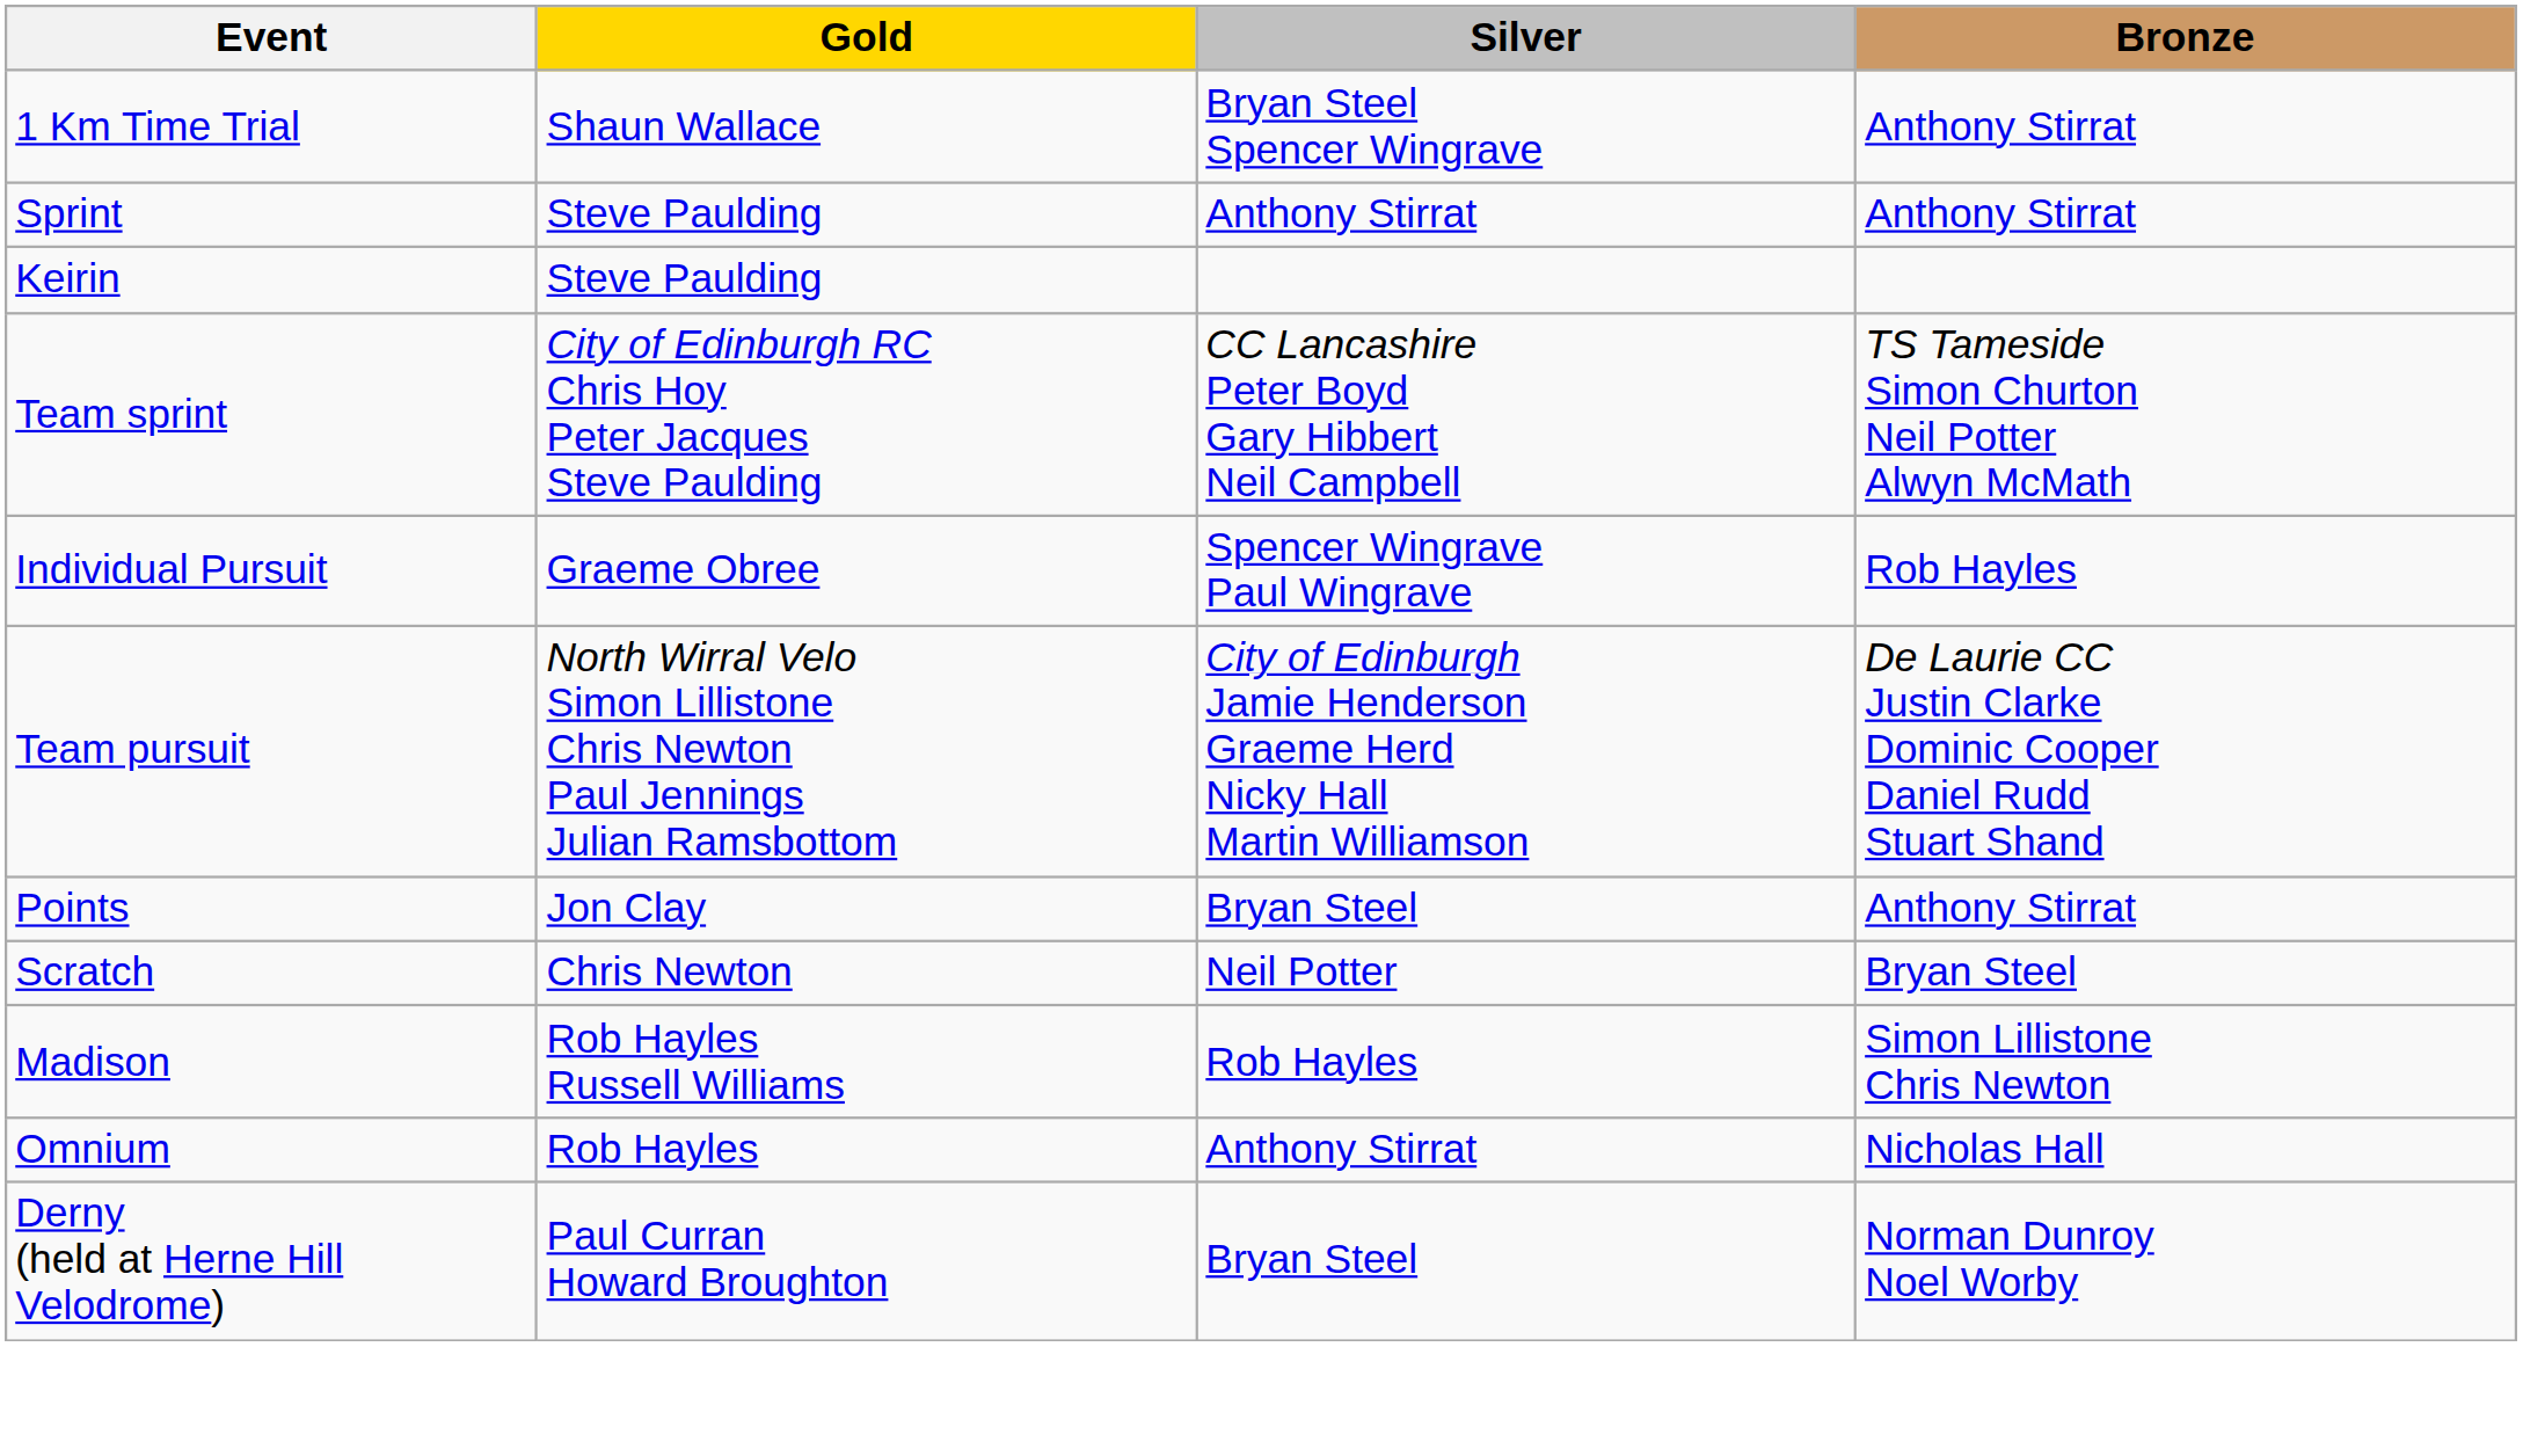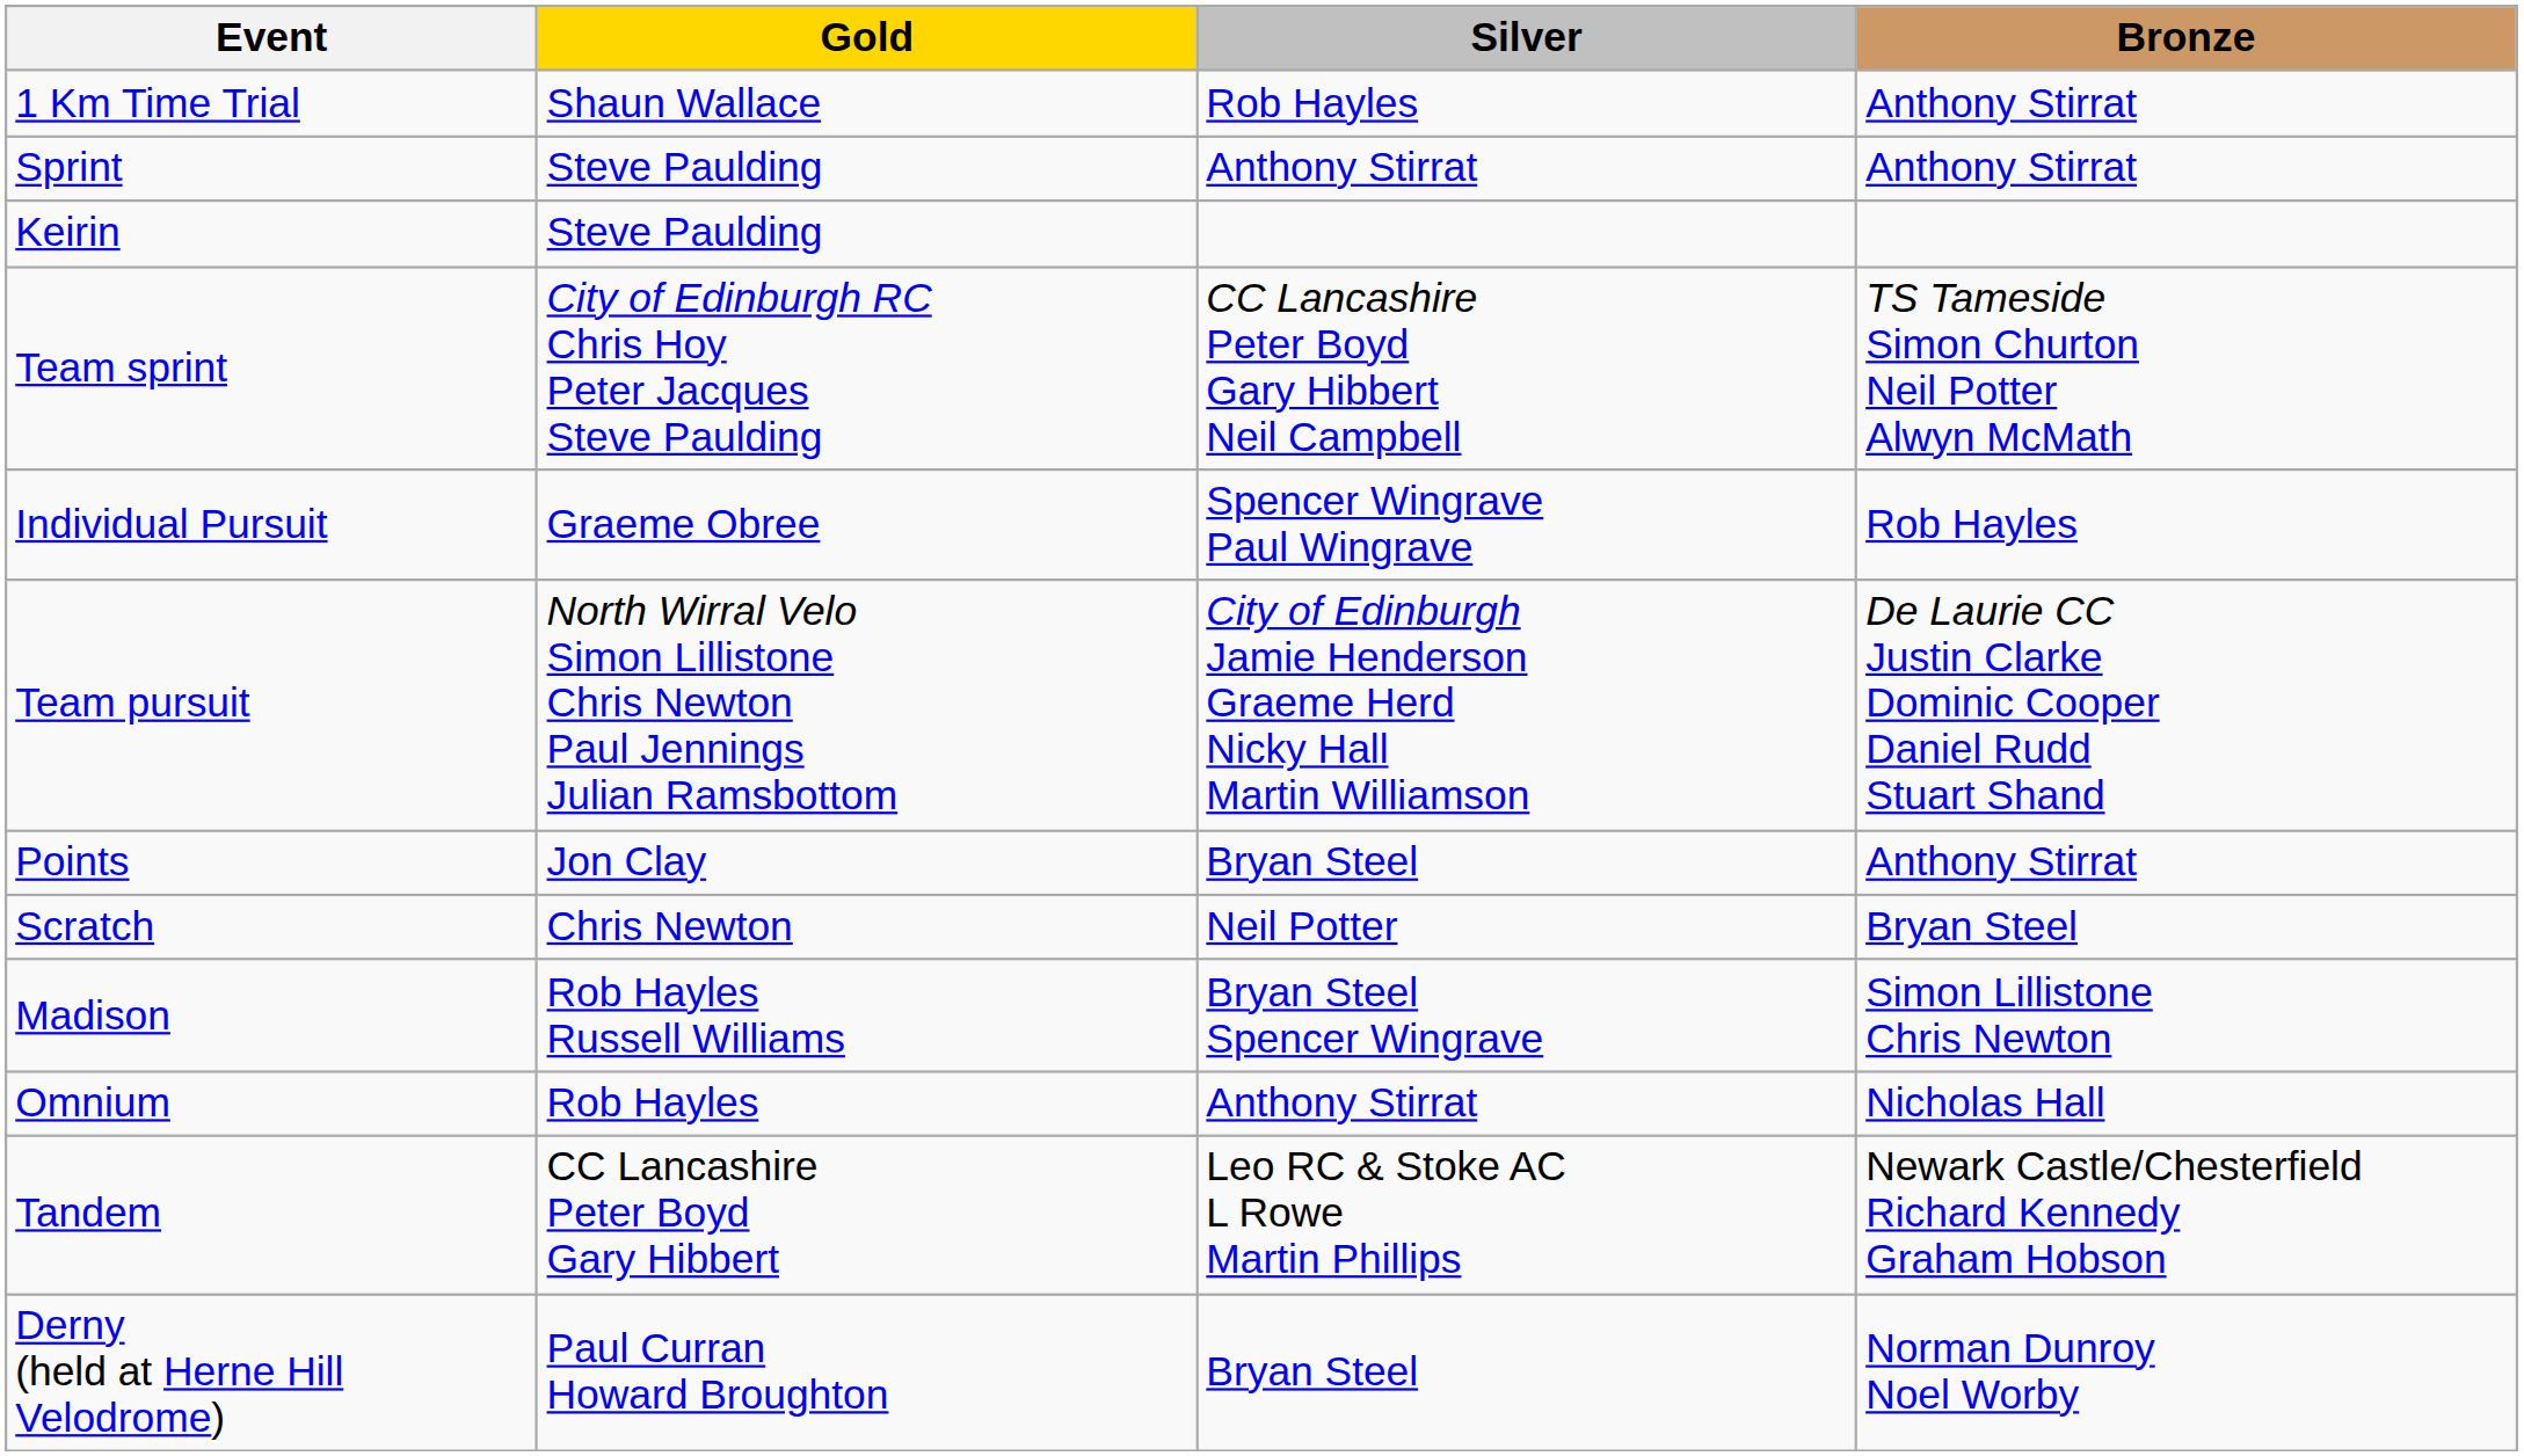 <table class="wikitable" style="font-size: 100%">
 <tr>
 <th width=200>Event</th>
 <th width=250 style="background-color: gold;">Gold</th>
 <th width=250 style="background-color: silver;">Silver</th>
 <th width=250 style="background-color: #cc9966;">Bronze</th>
 </tr>
 <tr>
 <td><a href='#'>1 Km Time Trial</a></td>
 <td><a href='#'>Shaun Wallace</a></td>
-<td><a href='#'>Bryan Steel</a><br> <a href='#'>Spencer Wingrave</a></td>
+<td><a href='#'>Rob Hayles</a></td>
 <td><a href='#'>Anthony Stirrat</a></td>
 </tr>
 <tr>
 <td><a href='#'>Sprint</a></td>
 <td><a href='#'>Steve Paulding</a></td>
 <td><a href='#'>Anthony Stirrat</a></td>
 <td><a href='#'>Anthony Stirrat</a></td>
 </tr>
 <tr>
 <td><a href='#'>Keirin</a></td>
 <td><a href='#'>Steve Paulding</a></td>
 <td></td>
 <td></td>
 </tr>
 <tr>
 <td><a href='#'>Team sprint</a></td>
 <td><em><a href='#'>City of Edinburgh RC</a></em><br><a href='#'>Chris Hoy</a><br> <a href='#'>Peter Jacques</a> <br> <a href='#'>Steve Paulding</a></td>
 <td><em>CC Lancashire</em><br><a href='#'>Peter Boyd</a><br><a href='#'>Gary Hibbert</a><br> <a href='#'>Neil Campbell</a></td>
 <td><em>TS Tameside</em><br><a href='#'>Simon Churton</a><br><a href='#'>Neil Potter</a><br><a href='#'>Alwyn McMath</a></td>
 </tr>
 <tr>
 <td><a href='#'>Individual Pursuit</a></td>
 <td><a href='#'>Graeme Obree</a></td>
 <td><a href='#'>Spencer Wingrave</a><br><a href='#'>Paul Wingrave</a></td>
 <td><a href='#'>Rob Hayles</a></td>
 </tr>
 <tr>
 <td><a href='#'>Team pursuit</a></td>
 <td><em>North Wirral Velo</em><br> <a href='#'>Simon Lillistone</a><br> <a href='#'>Chris Newton</a><br><a href='#'>Paul Jennings</a> <br> <a href='#'>Julian Ramsbottom</a></td>
 <td><em><a href='#'>City of Edinburgh</a></em><br><a href='#'>Jamie Henderson</a><br> <a href='#'>Graeme Herd</a><br> <a href='#'>Nicky Hall</a><br> <a href='#'>Martin Williamson</a></td>
 <td><em>De Laurie CC</em> <br><a href='#'>Justin Clarke</a> <br><a href='#'>Dominic Cooper</a><br><a href='#'>Daniel Rudd</a> <br> <a href='#'>Stuart Shand</a></td>
 </tr>
 <tr>
 <td><a href='#'>Points</a></td>
 <td><a href='#'>Jon Clay</a></td>
 <td><a href='#'>Bryan Steel</a></td>
 <td><a href='#'>Anthony Stirrat</a></td>
 </tr>
 <tr>
 <td><a href='#'>Scratch</a></td>
 <td><a href='#'>Chris Newton</a></td>
 <td><a href='#'>Neil Potter</a></td>
 <td><a href='#'>Bryan Steel</a></td>
 </tr>
 <tr>
 <td><a href='#'>Madison</a></td>
 <td><a href='#'>Rob Hayles</a><br> <a href='#'>Russell Williams</a></td>
-<td><a href='#'>Rob Hayles</a></td>
+<td><a href='#'>Bryan Steel</a><br> <a href='#'>Spencer Wingrave</a></td>
 <td><a href='#'>Simon Lillistone</a> <br><a href='#'>Chris Newton</a></td>
 </tr>
 <tr>
 <td><a href='#'>Omnium</a></td>
 <td><a href='#'>Rob Hayles</a></td>
 <td><a href='#'>Anthony Stirrat</a></td>
 <td><a href='#'>Nicholas Hall</a></td>
 </tr>
 <tr>
+<td><a href='#'>Tandem</a></td>
+<td>CC Lancashire<br> <a href='#'>Peter Boyd</a> <br> <a href='#'>Gary Hibbert</a></td>
+<td>Leo RC & Stoke AC<br> L Rowe <br> <a href='#'>Martin Phillips</a></td>
+<td>Newark Castle/Chesterfield<br><a href='#'>Richard Kennedy</a><br><a href='#'>Graham Hobson</a></td>
+</tr>
+<tr>
 <td><a href='#'>Derny</a> <br>(held at <a href='#'>Herne Hill Velodrome</a>)</td>
 <td><a href='#'>Paul Curran</a><br><a href='#'>Howard Broughton</a></td>
 <td><a href='#'>Bryan Steel</a></td>
 <td><a href='#'>Norman Dunroy</a><br><a href='#'>Noel Worby</a></td>
 </tr>
 </table>
